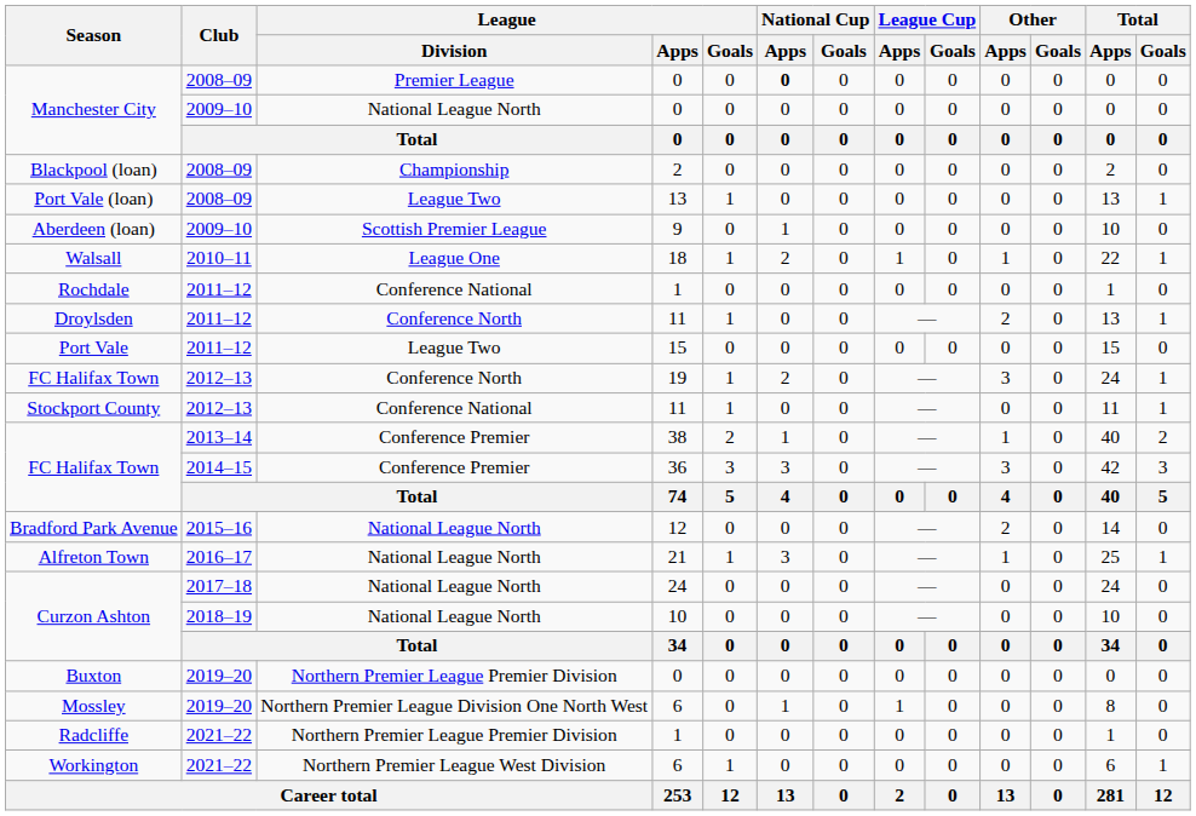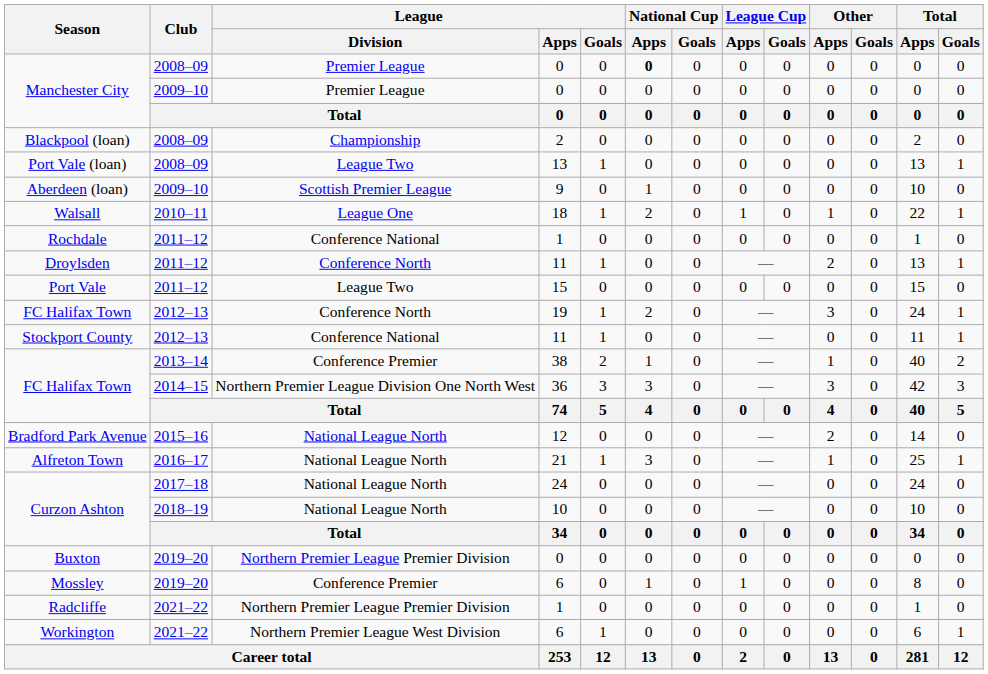 <table class="wikitable" style="text-align:center">
 <tr>
 <th rowspan="2">Season</th>
 <th rowspan="2">Club</th>
 <th colspan="3">League</th>
 <th colspan="2">National Cup</th>
 <th colspan="2"><a href='#'>League Cup</a></th>
 <th colspan="2">Other</th>
 <th colspan="2">Total</th>
 </tr>
 <tr>
 <th>Division</th>
 <th>Apps</th>
 <th>Goals</th>
 <th>Apps</th>
 <th>Goals</th>
 <th>Apps</th>
 <th>Goals</th>
 <th>Apps</th>
 <th>Goals</th>
 <th>Apps</th>
 <th>Goals</th>
 </tr>
 <tr>
 <td rowspan="3"><a href='#'>Manchester City</a></td>
 <td><a href='#'>2008–09</a></td>
 <td><a href='#'>Premier League</a></td>
 <td>0</td>
 <td>0</td>
 <td><strong>0</strong></td>
 <td>0</td>
 <td>0</td>
 <td>0</td>
 <td>0</td>
 <td>0</td>
 <td>0</td>
 <td>0</td>
 </tr>
 <tr>
 <td><a href='#'>2009–10</a></td>
-<td>National League North</td>
+<td>Premier League</td>
 <td>0</td>
 <td>0</td>
 <td>0</td>
 <td>0</td>
 <td>0</td>
 <td>0</td>
 <td>0</td>
 <td>0</td>
 <td>0</td>
 <td>0</td>
 </tr>
 <tr>
 <th colspan="2">Total</th>
 <th>0</th>
 <th>0</th>
 <th>0</th>
 <th>0</th>
 <th>0</th>
 <th>0</th>
 <th>0</th>
 <th>0</th>
 <th>0</th>
 <th>0</th>
 </tr>
 <tr>
 <td><a href='#'>Blackpool</a> (loan)</td>
 <td><a href='#'>2008–09</a></td>
 <td><a href='#'>Championship</a></td>
 <td>2</td>
 <td>0</td>
 <td>0</td>
 <td>0</td>
 <td>0</td>
 <td>0</td>
 <td>0</td>
 <td>0</td>
 <td>2</td>
 <td>0</td>
 </tr>
 <tr>
 <td><a href='#'>Port Vale</a> (loan)</td>
 <td><a href='#'>2008–09</a></td>
 <td><a href='#'>League Two</a></td>
 <td>13</td>
 <td>1</td>
 <td>0</td>
 <td>0</td>
 <td>0</td>
 <td>0</td>
 <td>0</td>
 <td>0</td>
 <td>13</td>
 <td>1</td>
 </tr>
 <tr>
 <td><a href='#'>Aberdeen</a> (loan)</td>
 <td><a href='#'>2009–10</a></td>
 <td><a href='#'>Scottish Premier League</a></td>
 <td>9</td>
 <td>0</td>
 <td>1</td>
 <td>0</td>
 <td>0</td>
 <td>0</td>
 <td>0</td>
 <td>0</td>
 <td>10</td>
 <td>0</td>
 </tr>
 <tr>
 <td><a href='#'>Walsall</a></td>
 <td><a href='#'>2010–11</a></td>
 <td><a href='#'>League One</a></td>
 <td>18</td>
 <td>1</td>
 <td>2</td>
 <td>0</td>
 <td>1</td>
 <td>0</td>
 <td>1</td>
 <td>0</td>
 <td>22</td>
 <td>1</td>
 </tr>
 <tr>
 <td><a href='#'>Rochdale</a></td>
 <td><a href='#'>2011–12</a></td>
 <td>Conference National</td>
 <td>1</td>
 <td>0</td>
 <td>0</td>
 <td>0</td>
 <td>0</td>
 <td>0</td>
 <td>0</td>
 <td>0</td>
 <td>1</td>
 <td>0</td>
 </tr>
 <tr>
 <td><a href='#'>Droylsden</a></td>
 <td><a href='#'>2011–12</a></td>
 <td><a href='#'>Conference North</a></td>
 <td>11</td>
 <td>1</td>
 <td>0</td>
 <td>0</td>
 <td colspan="2">—</td>
 <td>2</td>
 <td>0</td>
 <td>13</td>
 <td>1</td>
 </tr>
 <tr>
 <td><a href='#'>Port Vale</a></td>
 <td><a href='#'>2011–12</a></td>
 <td>League Two</td>
 <td>15</td>
 <td>0</td>
 <td>0</td>
 <td>0</td>
 <td>0</td>
 <td>0</td>
 <td>0</td>
 <td>0</td>
 <td>15</td>
 <td>0</td>
 </tr>
 <tr>
 <td><a href='#'>FC Halifax Town</a></td>
 <td><a href='#'>2012–13</a></td>
 <td>Conference North</td>
 <td>19</td>
 <td>1</td>
 <td>2</td>
 <td>0</td>
 <td colspan="2">—</td>
 <td>3</td>
 <td>0</td>
 <td>24</td>
 <td>1</td>
 </tr>
 <tr>
 <td><a href='#'>Stockport County</a></td>
 <td><a href='#'>2012–13</a></td>
 <td>Conference National</td>
 <td>11</td>
 <td>1</td>
 <td>0</td>
 <td>0</td>
 <td colspan="2">—</td>
 <td>0</td>
 <td>0</td>
 <td>11</td>
 <td>1</td>
 </tr>
 <tr>
 <td rowspan="3"><a href='#'>FC Halifax Town</a></td>
 <td><a href='#'>2013–14</a></td>
 <td>Conference Premier</td>
 <td>38</td>
 <td>2</td>
 <td>1</td>
 <td>0</td>
 <td colspan="2">—</td>
 <td>1</td>
 <td>0</td>
 <td>40</td>
 <td>2</td>
 </tr>
 <tr>
 <td><a href='#'>2014–15</a></td>
-<td>Conference Premier</td>
+<td>Northern Premier League Division One North West</td>
 <td>36</td>
 <td>3</td>
 <td>3</td>
 <td>0</td>
 <td colspan="2">—</td>
 <td>3</td>
 <td>0</td>
 <td>42</td>
 <td>3</td>
 </tr>
 <tr>
 <th colspan="2">Total</th>
 <th>74</th>
 <th>5</th>
 <th>4</th>
 <th>0</th>
 <th>0</th>
 <th>0</th>
 <th>4</th>
 <th>0</th>
 <th>40</th>
 <th>5</th>
 </tr>
 <tr>
 <td><a href='#'>Bradford Park Avenue</a></td>
 <td><a href='#'>2015–16</a></td>
 <td><a href='#'>National League North</a></td>
 <td>12</td>
 <td>0</td>
 <td>0</td>
 <td>0</td>
 <td colspan="2">—</td>
 <td>2</td>
 <td>0</td>
 <td>14</td>
 <td>0</td>
 </tr>
 <tr>
 <td><a href='#'>Alfreton Town</a></td>
 <td><a href='#'>2016–17</a></td>
 <td>National League North</td>
 <td>21</td>
 <td>1</td>
 <td>3</td>
 <td>0</td>
 <td colspan="2">—</td>
 <td>1</td>
 <td>0</td>
 <td>25</td>
 <td>1</td>
 </tr>
 <tr>
 <td rowspan="3"><a href='#'>Curzon Ashton</a></td>
 <td><a href='#'>2017–18</a></td>
 <td>National League North</td>
 <td>24</td>
 <td>0</td>
 <td>0</td>
 <td>0</td>
 <td colspan="2">—</td>
 <td>0</td>
 <td>0</td>
 <td>24</td>
 <td>0</td>
 </tr>
 <tr>
 <td><a href='#'>2018–19</a></td>
 <td>National League North</td>
 <td>10</td>
 <td>0</td>
 <td>0</td>
 <td>0</td>
 <td colspan="2">—</td>
 <td>0</td>
 <td>0</td>
 <td>10</td>
 <td>0</td>
 </tr>
 <tr>
 <th colspan="2">Total</th>
 <th>34</th>
 <th>0</th>
 <th>0</th>
 <th>0</th>
 <th>0</th>
 <th>0</th>
 <th>0</th>
 <th>0</th>
 <th>34</th>
 <th>0</th>
 </tr>
 <tr>
 <td><a href='#'>Buxton</a></td>
 <td><a href='#'>2019–20</a></td>
 <td><a href='#'>Northern Premier League</a> Premier Division</td>
 <td>0</td>
 <td>0</td>
 <td>0</td>
 <td>0</td>
 <td>0</td>
 <td>0</td>
 <td>0</td>
 <td>0</td>
 <td>0</td>
 <td>0</td>
 </tr>
 <tr>
 <td><a href='#'>Mossley</a></td>
 <td><a href='#'>2019–20</a></td>
-<td>Northern Premier League Division One North West</td>
+<td>Conference Premier</td>
 <td>6</td>
 <td>0</td>
 <td>1</td>
 <td>0</td>
 <td>1</td>
 <td>0</td>
 <td>0</td>
 <td>0</td>
 <td>8</td>
 <td>0</td>
 </tr>
 <tr>
 <td><a href='#'>Radcliffe</a></td>
 <td><a href='#'>2021–22</a></td>
 <td>Northern Premier League Premier Division</td>
 <td>1</td>
 <td>0</td>
 <td>0</td>
 <td>0</td>
 <td>0</td>
 <td>0</td>
 <td>0</td>
 <td>0</td>
 <td>1</td>
 <td>0</td>
 </tr>
 <tr>
 <td><a href='#'>Workington</a></td>
 <td><a href='#'>2021–22</a></td>
 <td>Northern Premier League West Division</td>
 <td>6</td>
 <td>1</td>
 <td>0</td>
 <td>0</td>
 <td>0</td>
 <td>0</td>
 <td>0</td>
 <td>0</td>
 <td>6</td>
 <td>1</td>
 </tr>
 <tr>
 <th colspan="3">Career total</th>
 <th>253</th>
 <th>12</th>
 <th>13</th>
 <th>0</th>
 <th>2</th>
 <th>0</th>
 <th>13</th>
 <th>0</th>
 <th>281</th>
 <th>12</th>
 </tr>
 </table>
